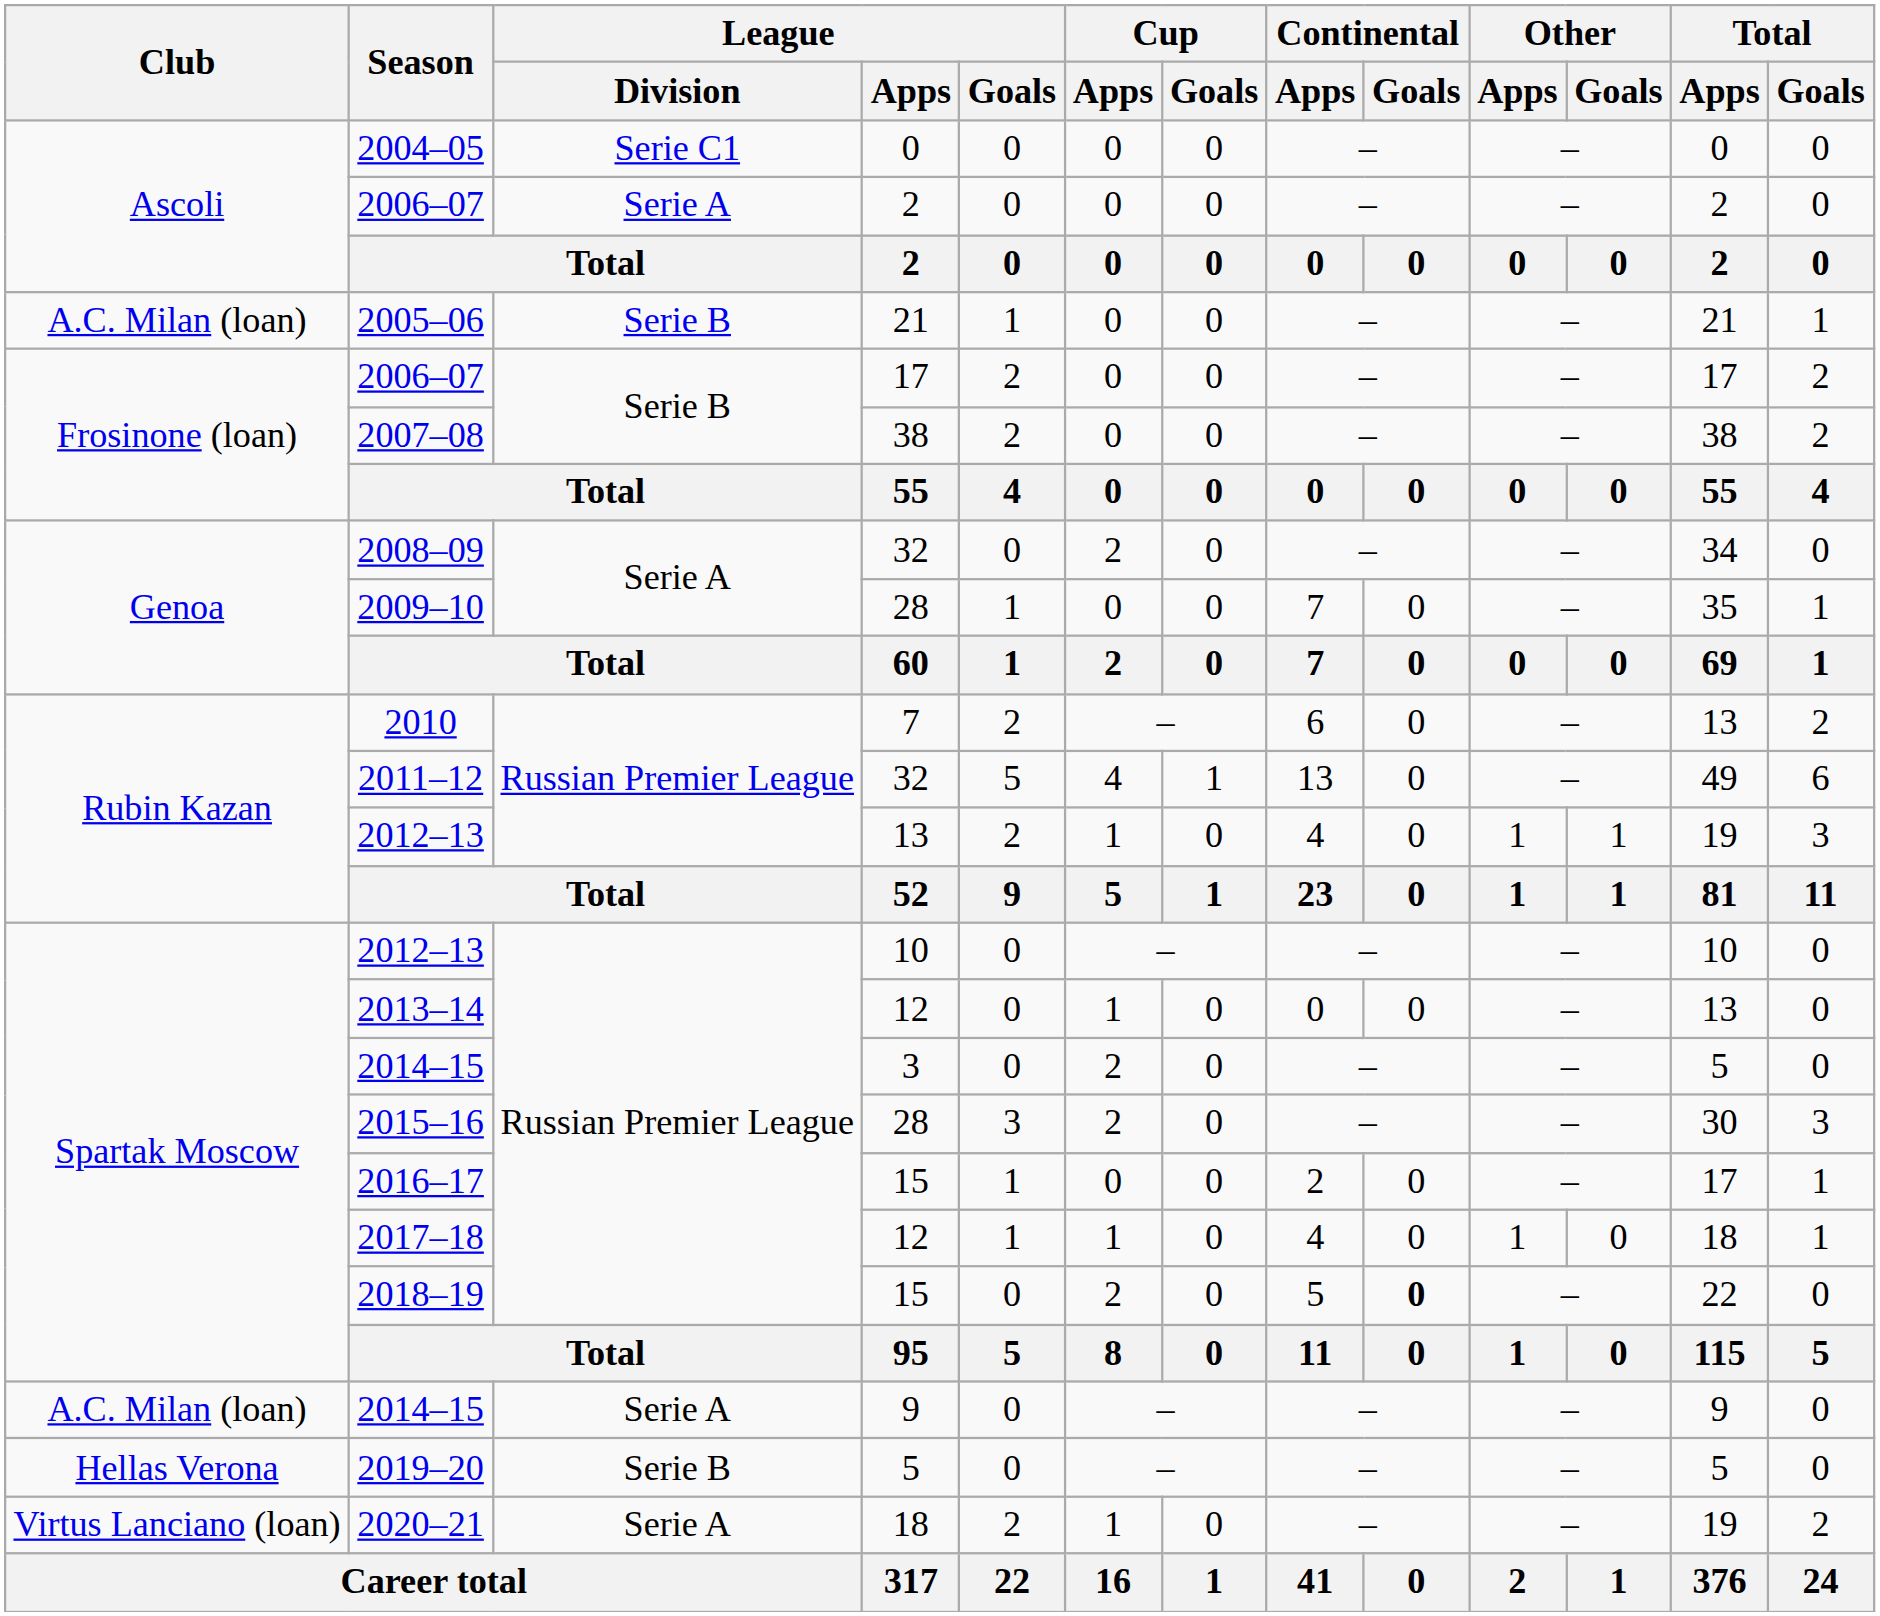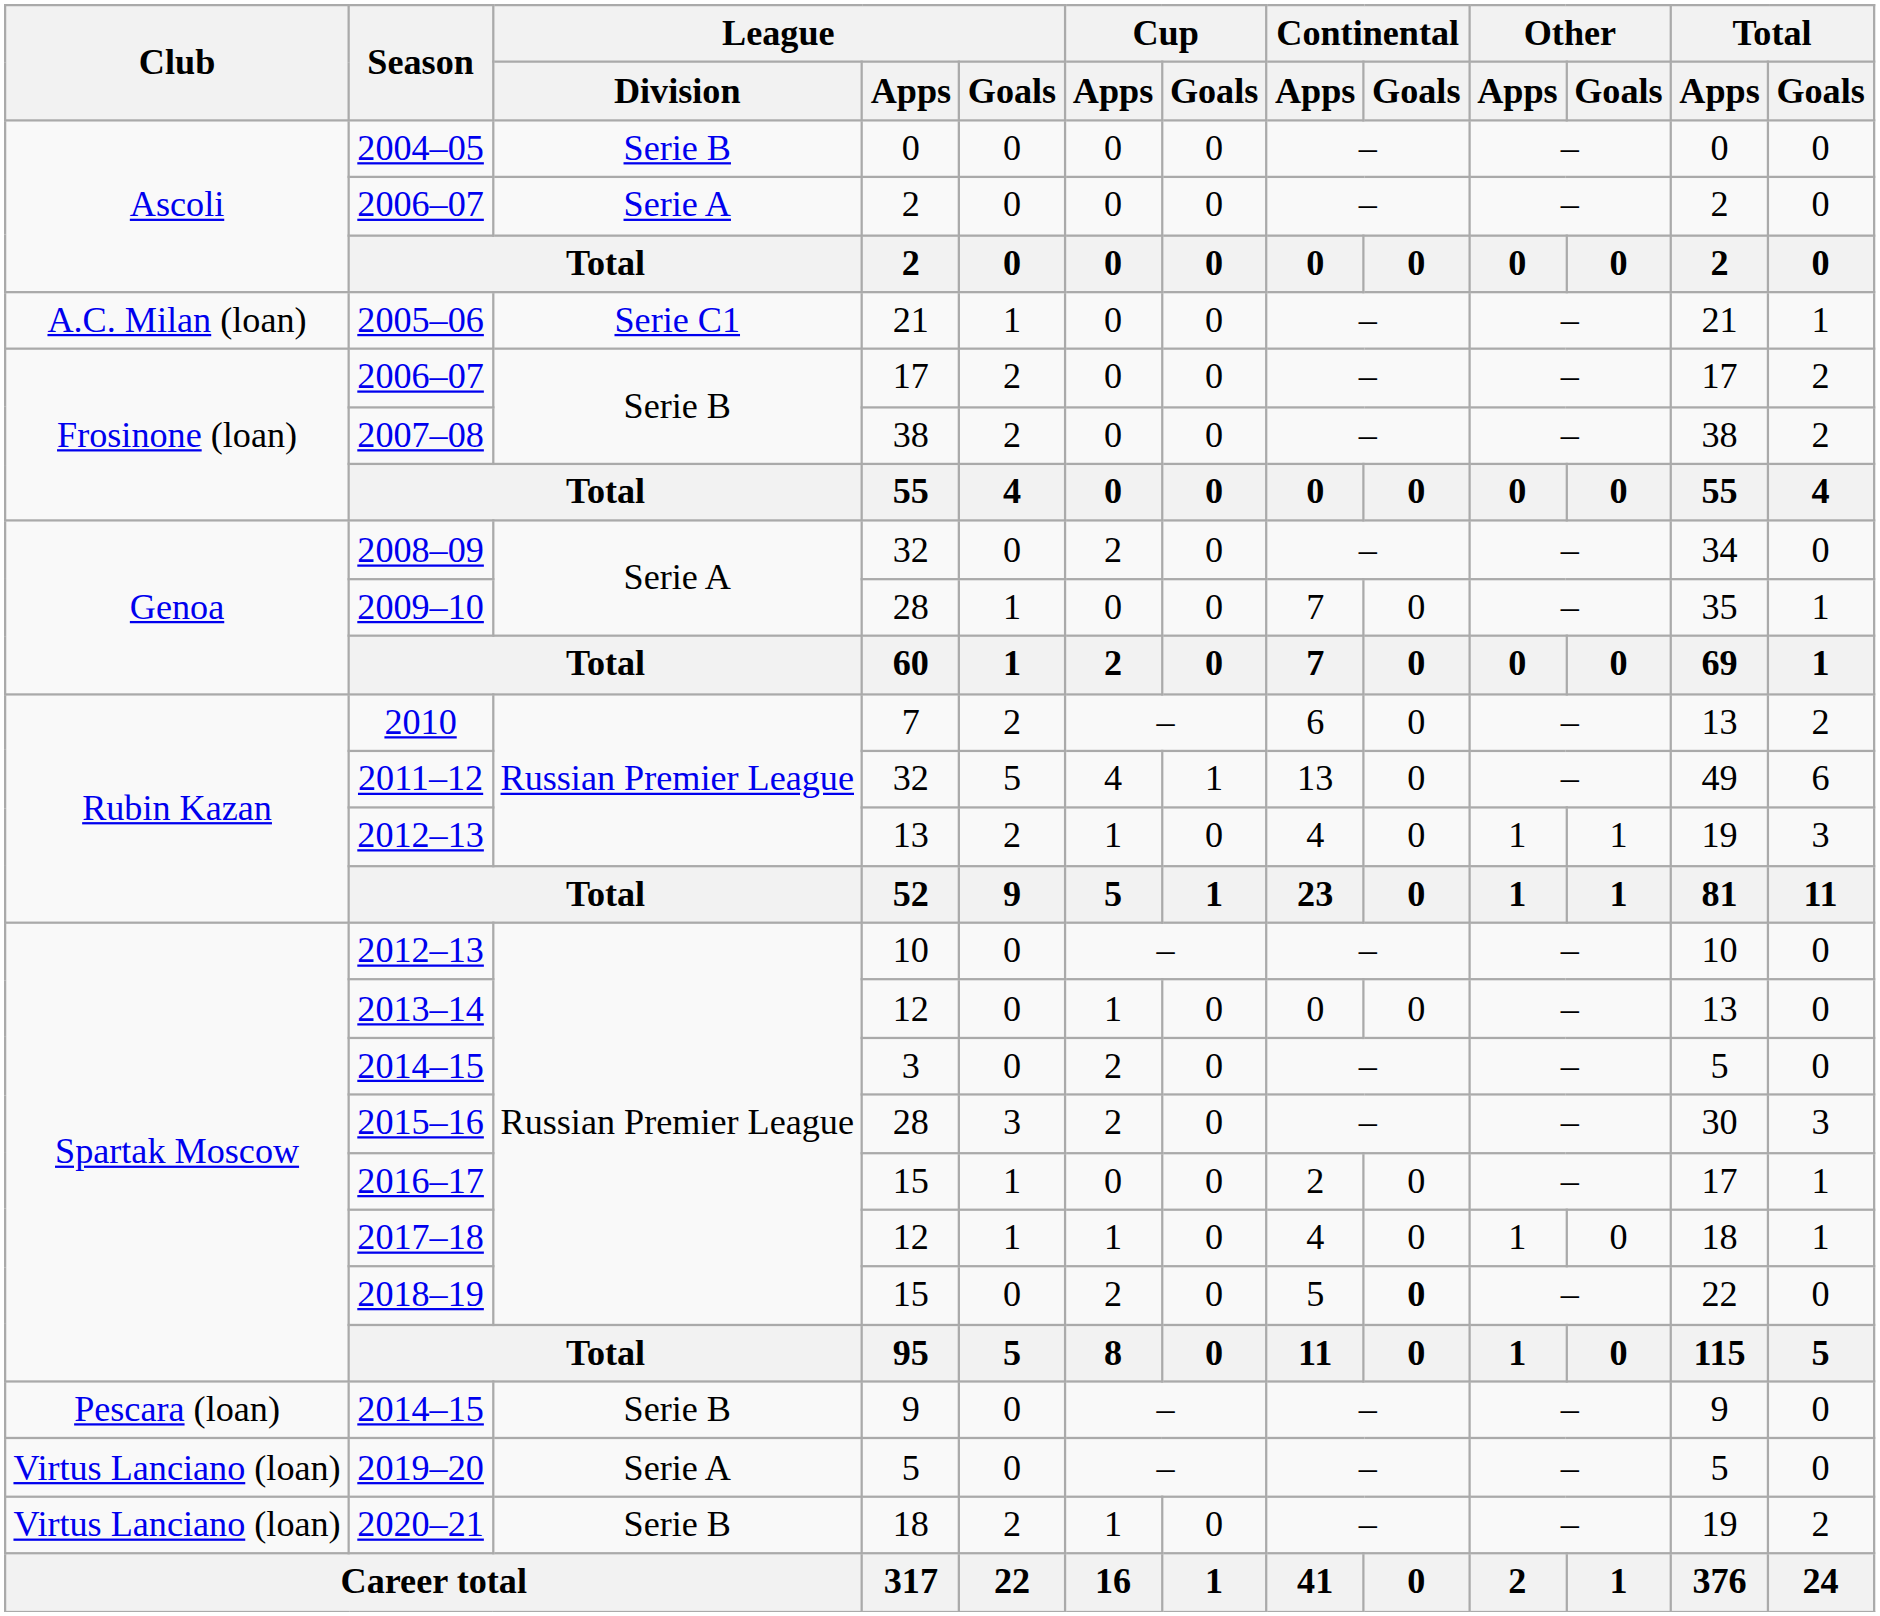 <table class="wikitable" style="text-align:center">
 <tr>
 <th rowspan="2">Club</th>
 <th rowspan="2">Season</th>
 <th colspan="3">League</th>
 <th colspan="2">Cup</th>
 <th colspan="2">Continental</th>
 <th colspan="2">Other</th>
 <th colspan="2">Total</th>
 </tr>
 <tr>
 <th>Division</th>
 <th>Apps</th>
 <th>Goals</th>
 <th>Apps</th>
 <th>Goals</th>
 <th>Apps</th>
 <th>Goals</th>
 <th>Apps</th>
 <th>Goals</th>
 <th>Apps</th>
 <th>Goals</th>
 </tr>
 <tr>
 <td rowspan="3"><a href='#'>Ascoli</a></td>
 <td><a href='#'>2004–05</a></td>
-<td><a href='#'>Serie C1</a></td>
+<td><a href='#'>Serie B</a></td>
 <td>0</td>
 <td>0</td>
 <td>0</td>
 <td>0</td>
 <td colspan="2">–</td>
 <td colspan="2">–</td>
 <td>0</td>
 <td>0</td>
 </tr>
 <tr>
 <td><a href='#'>2006–07</a></td>
 <td><a href='#'>Serie A</a></td>
 <td>2</td>
 <td>0</td>
 <td>0</td>
 <td>0</td>
 <td colspan="2">–</td>
 <td colspan="2">–</td>
 <td>2</td>
 <td>0</td>
 </tr>
 <tr>
 <th colspan="2">Total</th>
 <th>2</th>
 <th>0</th>
 <th>0</th>
 <th>0</th>
 <th>0</th>
 <th>0</th>
 <th>0</th>
 <th>0</th>
 <th>2</th>
 <th>0</th>
 </tr>
 <tr>
 <td><a href='#'>A.C. Milan</a> (loan)</td>
 <td><a href='#'>2005–06</a></td>
-<td><a href='#'>Serie B</a></td>
+<td><a href='#'>Serie C1</a></td>
 <td>21</td>
 <td>1</td>
 <td>0</td>
 <td>0</td>
 <td colspan="2">–</td>
 <td colspan="2">–</td>
 <td>21</td>
 <td>1</td>
 </tr>
 <tr>
 <td rowspan="3"><a href='#'>Frosinone</a> (loan)</td>
 <td><a href='#'>2006–07</a></td>
 <td rowspan="2">Serie B</td>
 <td>17</td>
 <td>2</td>
 <td>0</td>
 <td>0</td>
 <td colspan="2">–</td>
 <td colspan="2">–</td>
 <td>17</td>
 <td>2</td>
 </tr>
 <tr>
 <td><a href='#'>2007–08</a></td>
 <td>38</td>
 <td>2</td>
 <td>0</td>
 <td>0</td>
 <td colspan="2">–</td>
 <td colspan="2">–</td>
 <td>38</td>
 <td>2</td>
 </tr>
 <tr>
 <th colspan="2">Total</th>
 <th>55</th>
 <th>4</th>
 <th>0</th>
 <th>0</th>
 <th>0</th>
 <th>0</th>
 <th>0</th>
 <th>0</th>
 <th>55</th>
 <th>4</th>
 </tr>
 <tr>
 <td rowspan="3"><a href='#'>Genoa</a></td>
 <td><a href='#'>2008–09</a></td>
 <td rowspan="2">Serie A</td>
 <td>32</td>
 <td>0</td>
 <td>2</td>
 <td>0</td>
 <td colspan="2">–</td>
 <td colspan="2">–</td>
 <td>34</td>
 <td>0</td>
 </tr>
 <tr>
 <td><a href='#'>2009–10</a></td>
 <td>28</td>
 <td>1</td>
 <td>0</td>
 <td>0</td>
 <td>7</td>
 <td>0</td>
 <td colspan="2">–</td>
 <td>35</td>
 <td>1</td>
 </tr>
 <tr>
 <th colspan="2">Total</th>
 <th>60</th>
 <th>1</th>
 <th>2</th>
 <th>0</th>
 <th>7</th>
 <th>0</th>
 <th>0</th>
 <th>0</th>
 <th>69</th>
 <th>1</th>
 </tr>
 <tr>
 <td rowspan="4"><a href='#'>Rubin Kazan</a></td>
 <td><a href='#'>2010</a></td>
 <td rowspan="3"><a href='#'>Russian Premier League</a></td>
 <td>7</td>
 <td>2</td>
 <td colspan="2">–</td>
 <td>6</td>
 <td>0</td>
 <td colspan="2">–</td>
 <td>13</td>
 <td>2</td>
 </tr>
 <tr>
 <td><a href='#'>2011–12</a></td>
 <td>32</td>
 <td>5</td>
 <td>4</td>
 <td>1</td>
 <td>13</td>
 <td>0</td>
 <td colspan="2">–</td>
 <td>49</td>
 <td>6</td>
 </tr>
 <tr>
 <td><a href='#'>2012–13</a></td>
 <td>13</td>
 <td>2</td>
 <td>1</td>
 <td>0</td>
 <td>4</td>
 <td>0</td>
 <td>1</td>
 <td>1</td>
 <td>19</td>
 <td>3</td>
 </tr>
 <tr>
 <th colspan="2">Total</th>
 <th>52</th>
 <th>9</th>
 <th>5</th>
 <th>1</th>
 <th>23</th>
 <th>0</th>
 <th>1</th>
 <th>1</th>
 <th>81</th>
 <th>11</th>
 </tr>
 <tr>
 <td rowspan="8"><a href='#'>Spartak Moscow</a></td>
 <td><a href='#'>2012–13</a></td>
 <td rowspan="7">Russian Premier League</td>
 <td>10</td>
 <td>0</td>
 <td colspan="2">–</td>
 <td colspan="2">–</td>
 <td colspan="2">–</td>
 <td>10</td>
 <td>0</td>
 </tr>
 <tr>
 <td><a href='#'>2013–14</a></td>
 <td>12</td>
 <td>0</td>
 <td>1</td>
 <td>0</td>
 <td>0</td>
 <td>0</td>
 <td colspan="2">–</td>
 <td>13</td>
 <td>0</td>
 </tr>
 <tr>
 <td><a href='#'>2014–15</a></td>
 <td>3</td>
 <td>0</td>
 <td>2</td>
 <td>0</td>
 <td colspan="2">–</td>
 <td colspan="2">–</td>
 <td>5</td>
 <td>0</td>
 </tr>
 <tr>
 <td><a href='#'>2015–16</a></td>
 <td>28</td>
 <td>3</td>
 <td>2</td>
 <td>0</td>
 <td colspan="2">–</td>
 <td colspan="2">–</td>
 <td>30</td>
 <td>3</td>
 </tr>
 <tr>
 <td><a href='#'>2016–17</a></td>
 <td>15</td>
 <td>1</td>
 <td>0</td>
 <td>0</td>
 <td>2</td>
 <td>0</td>
 <td colspan="2">–</td>
 <td>17</td>
 <td>1</td>
 </tr>
 <tr>
 <td><a href='#'>2017–18</a></td>
 <td>12</td>
 <td>1</td>
 <td>1</td>
 <td>0</td>
 <td>4</td>
 <td>0</td>
 <td>1</td>
 <td>0</td>
 <td>18</td>
 <td>1</td>
 </tr>
 <tr>
 <td><a href='#'>2018–19</a></td>
 <td>15</td>
 <td>0</td>
 <td>2</td>
 <td>0</td>
 <td>5</td>
 <td><strong>0</strong></td>
 <td colspan="2">–</td>
 <td>22</td>
 <td>0</td>
 </tr>
 <tr>
 <th colspan="2">Total</th>
 <th>95</th>
 <th>5</th>
 <th>8</th>
 <th>0</th>
 <th>11</th>
 <th>0</th>
 <th>1</th>
 <th>0</th>
 <th>115</th>
 <th>5</th>
 </tr>
 <tr>
-<td><a href='#'>A.C. Milan</a> (loan)</td>
+<td><a href='#'>Pescara</a> (loan)</td>
 <td><a href='#'>2014–15</a></td>
-<td>Serie A</td>
+<td>Serie B</td>
 <td>9</td>
 <td>0</td>
 <td colspan="2">–</td>
 <td colspan="2">–</td>
 <td colspan="2">–</td>
 <td>9</td>
 <td>0</td>
 </tr>
 <tr>
-<td><a href='#'>Hellas Verona</a></td>
+<td><a href='#'>Virtus Lanciano</a> (loan)</td>
 <td><a href='#'>2019–20</a></td>
-<td>Serie B</td>
+<td>Serie A</td>
 <td>5</td>
 <td>0</td>
 <td colspan="2">–</td>
 <td colspan="2">–</td>
 <td colspan="2">–</td>
 <td>5</td>
 <td>0</td>
 </tr>
 <tr>
 <td><a href='#'>Virtus Lanciano</a> (loan)</td>
 <td><a href='#'>2020–21</a></td>
-<td>Serie A</td>
+<td>Serie B</td>
 <td>18</td>
 <td>2</td>
 <td>1</td>
 <td>0</td>
 <td colspan="2">–</td>
 <td colspan="2">–</td>
 <td>19</td>
 <td>2</td>
 </tr>
 <tr>
 <th colspan="3">Career total</th>
 <th>317</th>
 <th>22</th>
 <th>16</th>
 <th>1</th>
 <th>41</th>
 <th>0</th>
 <th>2</th>
 <th>1</th>
 <th>376</th>
 <th>24</th>
 </tr>
 </table>
